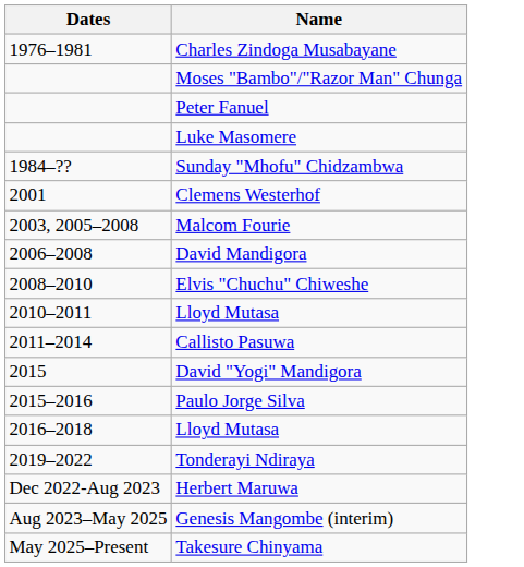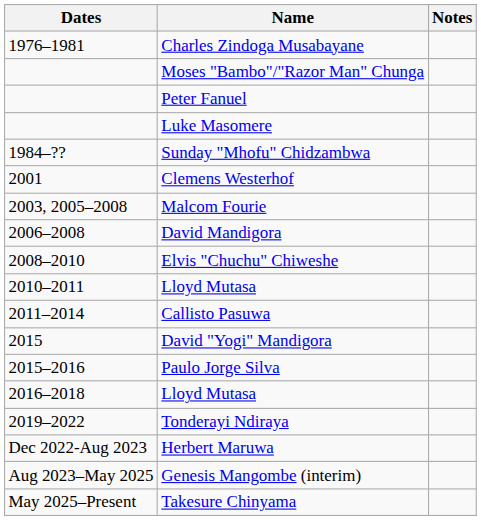 <table class="wikitable">
 <tr>
 <th>Dates</th>
 <th>Name</th>
+<th>Notes</th>
 </tr>
 <tr>
 <td>1976–1981</td>
 <td> <a href='#'>Charles Zindoga Musabayane</a></td>
+<td></td>
 </tr>
 <tr Charles Zindoga Musabayane>
 <td></td>
 <td> <a href='#'>Moses "Bambo"/"Razor Man" Chunga</a></td>
+<td></td>
 </tr>
 <tr>
 <td></td>
 <td> <a href='#'>Peter Fanuel</a></td>
+<td></td>
 </tr>
 <tr>
 <td></td>
 <td> <a href='#'>Luke Masomere</a></td>
+<td></td>
 </tr>
 <tr>
 <td>1984–??</td>
 <td> <a href='#'>Sunday "Mhofu" Chidzambwa</a></td>
+<td></td>
 </tr>
 <tr>
 <td>2001</td>
 <td> <a href='#'>Clemens Westerhof</a></td>
+<td></td>
 </tr>
 <tr>
 <td>2003, 2005–2008</td>
 <td> <a href='#'>Malcom Fourie</a></td>
+<td></td>
 </tr>
 <tr>
 <td>2006–2008</td>
 <td> <a href='#'>David Mandigora</a></td>
+<td></td>
 </tr>
 <tr>
 <td>2008–2010</td>
 <td> <a href='#'>Elvis "Chuchu" Chiweshe</a></td>
+<td></td>
 </tr>
 <tr>
 <td>2010–2011</td>
 <td> <a href='#'>Lloyd Mutasa</a></td>
+<td></td>
 </tr>
 <tr>
 <td>2011–2014</td>
 <td> <a href='#'>Callisto Pasuwa</a></td>
+<td></td>
 </tr>
 <tr>
 <td>2015</td>
 <td> <a href='#'>David "Yogi" Mandigora</a></td>
+<td></td>
 </tr>
 <tr>
 <td>2015–2016</td>
 <td> <a href='#'>Paulo Jorge Silva</a></td>
+<td></td>
 </tr>
 <tr>
 <td>2016–2018</td>
 <td> <a href='#'>Lloyd Mutasa</a></td>
+<td></td>
 </tr>
 <tr>
 <td>2019–2022</td>
 <td> <a href='#'>Tonderayi Ndiraya</a></td>
+<td></td>
 </tr>
 <tr>
 <td>Dec 2022-Aug 2023</td>
 <td> <a href='#'>Herbert Maruwa</a></td>
+<td></td>
 </tr>
 <tr>
 <td>Aug 2023–May 2025</td>
 <td> <a href='#'>Genesis Mangombe</a> (interim)</td>
+<td></td>
 </tr>
 <tr>
 <td>May 2025–Present</td>
 <td> <a href='#'>Takesure Chinyama</a></td>
+<td></td>
 </tr>
 </table>
